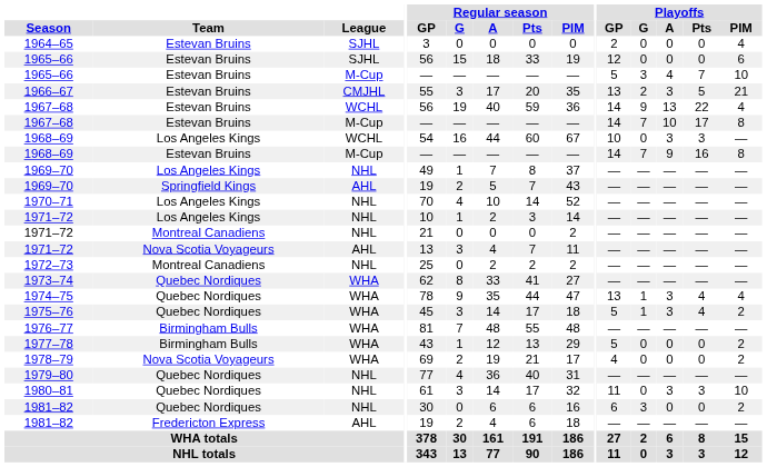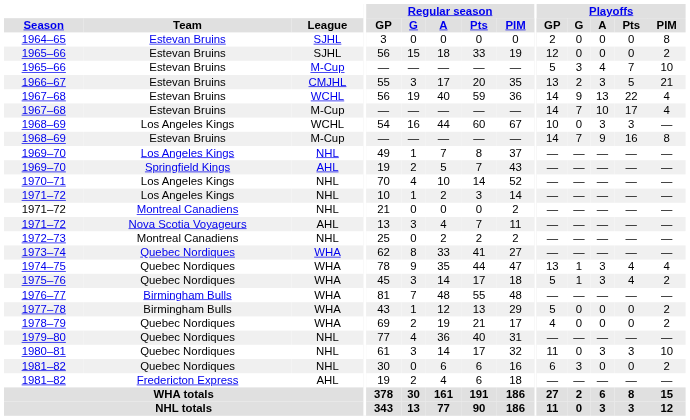 <table border="0" cellpadding="1" cellspacing="0" style="text-align:center; width:60em">
 <tr bgcolor="#e0e0e0">
 <th colspan="3" bgcolor="#ffffff"></th>
 <th rowspan="100" bgcolor="#ffffff"></th>
 <th colspan="5"><a href='#'>Regular season</a></th>
 <th rowspan="100" bgcolor="#ffffff"></th>
 <th colspan="5"><a href='#'>Playoffs</a></th>
 </tr>
 <tr bgcolor="#e0e0e0">
 <th><a href='#'>Season</a></th>
 <th>Team</th>
 <th>League</th>
 <th>GP</th>
 <th><a href='#'>G</a></th>
 <th><a href='#'>A</a></th>
 <th><a href='#'>Pts</a></th>
 <th><a href='#'>PIM</a></th>
 <th>GP</th>
 <th>G</th>
 <th>A</th>
 <th>Pts</th>
 <th>PIM</th>
 </tr>
 <tr>
 <td><a href='#'>1964–65</a></td>
 <td><a href='#'>Estevan Bruins</a></td>
 <td><a href='#'>SJHL</a></td>
 <td>3</td>
 <td>0</td>
 <td>0</td>
 <td>0</td>
 <td>0</td>
 <td>2</td>
 <td>0</td>
 <td>0</td>
 <td>0</td>
-<td>4</td>
+<td>8</td>
 </tr>
 <tr bgcolor="#f0f0f0">
 <td><a href='#'>1965–66</a></td>
 <td>Estevan Bruins</td>
 <td>SJHL</td>
 <td>56</td>
 <td>15</td>
 <td>18</td>
 <td>33</td>
 <td>19</td>
 <td>12</td>
 <td>0</td>
 <td>0</td>
 <td>0</td>
-<td>6</td>
+<td>2</td>
 </tr>
 <tr>
 <td><a href='#'>1965–66</a></td>
 <td>Estevan Bruins</td>
 <td><a href='#'>M-Cup</a></td>
 <td>—</td>
 <td>—</td>
 <td>—</td>
 <td>—</td>
 <td>—</td>
 <td>5</td>
 <td>3</td>
 <td>4</td>
 <td>7</td>
 <td>10</td>
 </tr>
 <tr bgcolor="#f0f0f0">
 <td><a href='#'>1966–67</a></td>
 <td>Estevan Bruins</td>
 <td><a href='#'>CMJHL</a></td>
 <td>55</td>
 <td>3</td>
 <td>17</td>
 <td>20</td>
 <td>35</td>
 <td>13</td>
 <td>2</td>
 <td>3</td>
 <td>5</td>
 <td>21</td>
 </tr>
 <tr>
 <td><a href='#'>1967–68</a></td>
 <td>Estevan Bruins</td>
 <td><a href='#'>WCHL</a></td>
 <td>56</td>
 <td>19</td>
 <td>40</td>
 <td>59</td>
 <td>36</td>
 <td>14</td>
 <td>9</td>
 <td>13</td>
 <td>22</td>
 <td>4</td>
 </tr>
 <tr bgcolor="#f0f0f0">
 <td><a href='#'>1967–68</a></td>
 <td>Estevan Bruins</td>
 <td>M-Cup</td>
 <td>—</td>
 <td>—</td>
 <td>—</td>
 <td>—</td>
 <td>—</td>
 <td>14</td>
 <td>7</td>
 <td>10</td>
 <td>17</td>
-<td>8</td>
+<td>4</td>
 </tr>
 <tr>
 <td><a href='#'>1968–69</a></td>
 <td>Los Angeles Kings</td>
 <td>WCHL</td>
 <td>54</td>
 <td>16</td>
 <td>44</td>
 <td>60</td>
 <td>67</td>
 <td>10</td>
 <td>0</td>
 <td>3</td>
 <td>3</td>
 <td>—</td>
 </tr>
 <tr bgcolor="#f0f0f0">
 <td><a href='#'>1968–69</a></td>
 <td>Estevan Bruins</td>
 <td>M-Cup</td>
 <td>—</td>
 <td>—</td>
 <td>—</td>
 <td>—</td>
 <td>—</td>
 <td>14</td>
 <td>7</td>
 <td>9</td>
 <td>16</td>
 <td>8</td>
 </tr>
 <tr>
 <td><a href='#'>1969–70</a></td>
 <td><a href='#'>Los Angeles Kings</a></td>
 <td><a href='#'>NHL</a></td>
 <td>49</td>
 <td>1</td>
 <td>7</td>
 <td>8</td>
 <td>37</td>
 <td>—</td>
 <td>—</td>
 <td>—</td>
 <td>—</td>
 <td>—</td>
 </tr>
 <tr bgcolor="#f0f0f0">
 <td><a href='#'>1969–70</a></td>
 <td><a href='#'>Springfield Kings</a></td>
 <td><a href='#'>AHL</a></td>
 <td>19</td>
 <td>2</td>
 <td>5</td>
 <td>7</td>
 <td>43</td>
 <td>—</td>
 <td>—</td>
 <td>—</td>
 <td>—</td>
 <td>—</td>
 </tr>
 <tr>
 <td><a href='#'>1970–71</a></td>
 <td>Los Angeles Kings</td>
 <td>NHL</td>
 <td>70</td>
 <td>4</td>
 <td>10</td>
 <td>14</td>
 <td>52</td>
 <td>—</td>
 <td>—</td>
 <td>—</td>
 <td>—</td>
 <td>—</td>
 </tr>
 <tr bgcolor="#f0f0f0">
 <td><a href='#'>1971–72</a></td>
 <td>Los Angeles Kings</td>
 <td>NHL</td>
 <td>10</td>
 <td>1</td>
 <td>2</td>
 <td>3</td>
 <td>14</td>
 <td>—</td>
 <td>—</td>
 <td>—</td>
 <td>—</td>
 <td>—</td>
 </tr>
 <tr>
 <td>1971–72</td>
 <td><a href='#'>Montreal Canadiens</a></td>
 <td>NHL</td>
 <td>21</td>
 <td>0</td>
 <td>0</td>
 <td>0</td>
 <td>2</td>
 <td>—</td>
 <td>—</td>
 <td>—</td>
 <td>—</td>
 <td>—</td>
 </tr>
 <tr bgcolor="#f0f0f0">
 <td><a href='#'>1971–72</a></td>
 <td><a href='#'>Nova Scotia Voyageurs</a></td>
 <td>AHL</td>
 <td>13</td>
 <td>3</td>
 <td>4</td>
 <td>7</td>
 <td>11</td>
 <td>—</td>
 <td>—</td>
 <td>—</td>
 <td>—</td>
 <td>—</td>
 </tr>
 <tr>
 <td><a href='#'>1972–73</a></td>
 <td>Montreal Canadiens</td>
 <td>NHL</td>
 <td>25</td>
 <td>0</td>
 <td>2</td>
 <td>2</td>
 <td>2</td>
 <td>—</td>
 <td>—</td>
 <td>—</td>
 <td>—</td>
 <td>—</td>
 </tr>
 <tr bgcolor="#f0f0f0">
 <td><a href='#'>1973–74</a></td>
 <td><a href='#'>Quebec Nordiques</a></td>
 <td><a href='#'>WHA</a></td>
 <td>62</td>
 <td>8</td>
 <td>33</td>
 <td>41</td>
 <td>27</td>
 <td>—</td>
 <td>—</td>
 <td>—</td>
 <td>—</td>
 <td>—</td>
 </tr>
 <tr>
 <td><a href='#'>1974–75</a></td>
 <td>Quebec Nordiques</td>
 <td>WHA</td>
 <td>78</td>
 <td>9</td>
 <td>35</td>
 <td>44</td>
 <td>47</td>
 <td>13</td>
 <td>1</td>
 <td>3</td>
 <td>4</td>
 <td>4</td>
 </tr>
 <tr bgcolor="#f0f0f0">
 <td><a href='#'>1975–76</a></td>
 <td>Quebec Nordiques</td>
 <td>WHA</td>
 <td>45</td>
 <td>3</td>
 <td>14</td>
 <td>17</td>
 <td>18</td>
 <td>5</td>
 <td>1</td>
 <td>3</td>
 <td>4</td>
 <td>2</td>
 </tr>
 <tr>
 <td><a href='#'>1976–77</a></td>
 <td><a href='#'>Birmingham Bulls</a></td>
 <td>WHA</td>
 <td>81</td>
 <td>7</td>
 <td>48</td>
 <td>55</td>
 <td>48</td>
 <td>—</td>
 <td>—</td>
 <td>—</td>
 <td>—</td>
 <td>—</td>
 </tr>
 <tr bgcolor="#f0f0f0">
 <td><a href='#'>1977–78</a></td>
 <td>Birmingham Bulls</td>
 <td>WHA</td>
 <td>43</td>
 <td>1</td>
 <td>12</td>
 <td>13</td>
 <td>29</td>
 <td>5</td>
 <td>0</td>
 <td>0</td>
 <td>0</td>
 <td>2</td>
 </tr>
 <tr>
 <td><a href='#'>1978–79</a></td>
-<td><a href='#'>Nova Scotia Voyageurs</a></td>
+<td>Quebec Nordiques</td>
 <td>WHA</td>
 <td>69</td>
 <td>2</td>
 <td>19</td>
 <td>21</td>
 <td>17</td>
 <td>4</td>
 <td>0</td>
 <td>0</td>
 <td>0</td>
 <td>2</td>
 </tr>
 <tr bgcolor="#f0f0f0">
 <td><a href='#'>1979–80</a></td>
 <td>Quebec Nordiques</td>
 <td>NHL</td>
 <td>77</td>
 <td>4</td>
 <td>36</td>
 <td>40</td>
 <td>31</td>
 <td>—</td>
 <td>—</td>
 <td>—</td>
 <td>—</td>
 <td>—</td>
 </tr>
 <tr>
 <td><a href='#'>1980–81</a></td>
 <td>Quebec Nordiques</td>
 <td>NHL</td>
 <td>61</td>
 <td>3</td>
 <td>14</td>
 <td>17</td>
 <td>32</td>
 <td>11</td>
 <td>0</td>
 <td>3</td>
 <td>3</td>
 <td>10</td>
 </tr>
 <tr bgcolor="#f0f0f0">
 <td><a href='#'>1981–82</a></td>
 <td>Quebec Nordiques</td>
 <td>NHL</td>
 <td>30</td>
 <td>0</td>
 <td>6</td>
 <td>6</td>
 <td>16</td>
 <td>6</td>
 <td>3</td>
 <td>0</td>
 <td>0</td>
 <td>2</td>
 </tr>
 <tr>
 <td><a href='#'>1981–82</a></td>
 <td><a href='#'>Fredericton Express</a></td>
 <td>AHL</td>
 <td>19</td>
 <td>2</td>
 <td>4</td>
 <td>6</td>
 <td>18</td>
 <td>—</td>
 <td>—</td>
 <td>—</td>
 <td>—</td>
 <td>—</td>
 </tr>
 <tr bgcolor="#e0e0e0">
 <th colspan="3">WHA totals</th>
 <th>378</th>
 <th>30</th>
 <th>161</th>
 <th>191</th>
 <th>186</th>
 <th>27</th>
 <th>2</th>
 <th>6</th>
 <th>8</th>
 <th>15</th>
 </tr>
 <tr bgcolor="#e0e0e0">
 <th colspan="3">NHL totals</th>
 <th>343</th>
 <th>13</th>
 <th>77</th>
 <th>90</th>
 <th>186</th>
 <th>11</th>
 <th>0</th>
 <th>3</th>
 <th>3</th>
 <th>12</th>
 </tr>
 </table>
